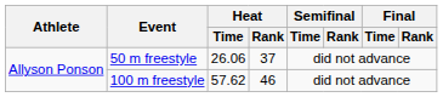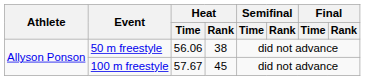 <table class="wikitable" style="text-align:center; font-size:90%">
 <tr>
 <th rowspan="2">Athlete</th>
 <th rowspan="2">Event</th>
 <th colspan="2">Heat</th>
 <th colspan="2">Semifinal</th>
 <th colspan="2">Final</th>
 </tr>
 <tr style="font-size:95%">
 <th>Time</th>
 <th>Rank</th>
 <th>Time</th>
 <th>Rank</th>
 <th>Time</th>
 <th>Rank</th>
 </tr>
 <tr>
 <td align=left rowspan=2><a href='#'>Allyson Ponson</a></td>
 <td align=left><a href='#'>50 m freestyle</a></td>
-<td>26.06</td>
-<td>37</td>
+<td>56.06</td>
+<td>38</td>
 <td colspan=4>did not advance</td>
 </tr>
 <tr>
 <td align=left><a href='#'>100 m freestyle</a></td>
-<td>57.62</td>
-<td>46</td>
+<td>57.67</td>
+<td>45</td>
 <td colspan=4>did not advance</td>
 </tr>
 </table>
